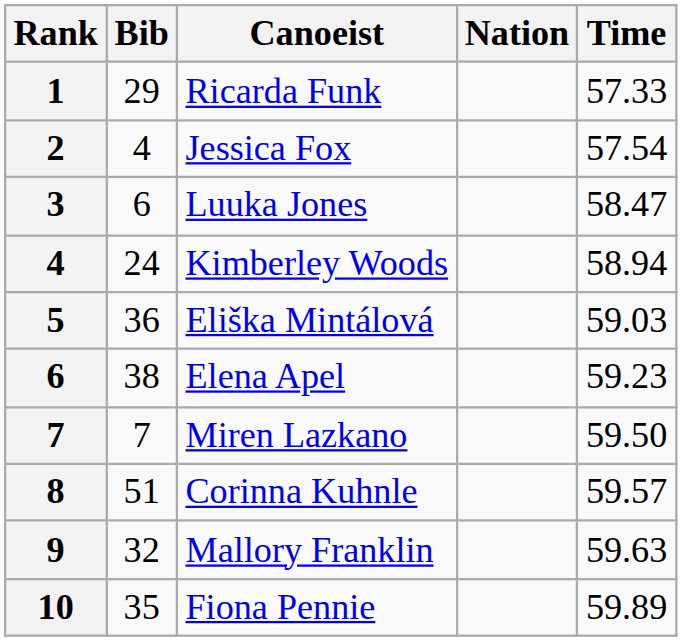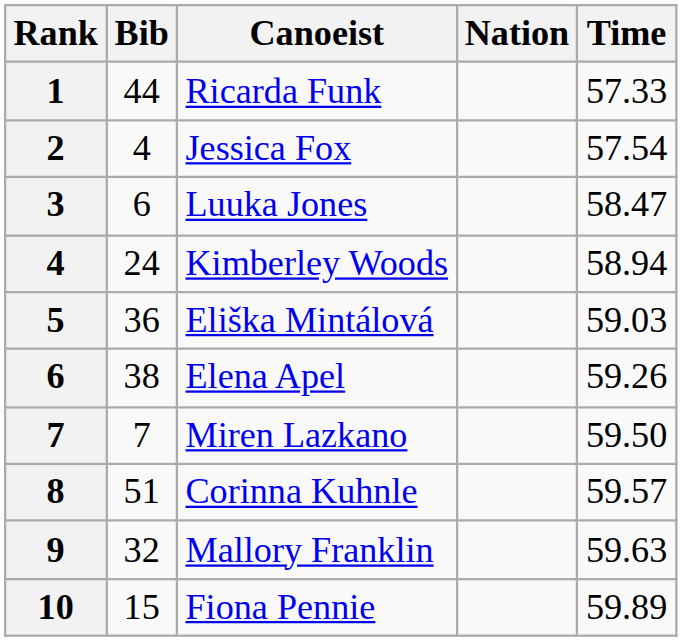 <table class="wikitable" style="text-align:center">
 <tr>
 <th>Rank</th>
 <th>Bib</th>
 <th>Canoeist</th>
 <th>Nation</th>
 <th>Time</th>
 </tr>
 <tr>
 <th>1</th>
-<td>29</td>
+<td>44</td>
 <td align=left><a href='#'>Ricarda Funk</a></td>
 <td align=left></td>
 <td>57.33</td>
 </tr>
 <tr>
 <th>2</th>
 <td>4</td>
 <td align=left><a href='#'>Jessica Fox</a></td>
 <td align=left></td>
 <td>57.54</td>
 </tr>
 <tr>
 <th>3</th>
 <td>6</td>
 <td align=left><a href='#'>Luuka Jones</a></td>
 <td align=left></td>
 <td>58.47</td>
 </tr>
 <tr>
 <th>4</th>
 <td>24</td>
 <td align=left><a href='#'>Kimberley Woods</a></td>
 <td align=left></td>
 <td>58.94</td>
 </tr>
 <tr>
 <th>5</th>
 <td>36</td>
 <td align=left><a href='#'>Eliška Mintálová</a></td>
 <td align=left></td>
 <td>59.03</td>
 </tr>
 <tr>
 <th>6</th>
 <td>38</td>
 <td align=left><a href='#'>Elena Apel</a></td>
 <td align=left></td>
-<td>59.23</td>
+<td>59.26</td>
 </tr>
 <tr>
 <th>7</th>
 <td>7</td>
 <td align=left><a href='#'>Miren Lazkano</a></td>
 <td align=left></td>
 <td>59.50</td>
 </tr>
 <tr>
 <th>8</th>
 <td>51</td>
 <td align=left><a href='#'>Corinna Kuhnle</a></td>
 <td align=left></td>
 <td>59.57</td>
 </tr>
 <tr>
 <th>9</th>
 <td>32</td>
 <td align=left><a href='#'>Mallory Franklin</a></td>
 <td align=left></td>
 <td>59.63</td>
 </tr>
 <tr>
 <th>10</th>
-<td>35</td>
+<td>15</td>
 <td align=left><a href='#'>Fiona Pennie</a></td>
 <td align=left></td>
 <td>59.89</td>
 </tr>
 </table>
